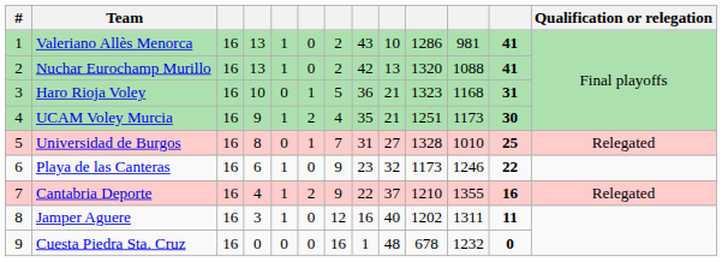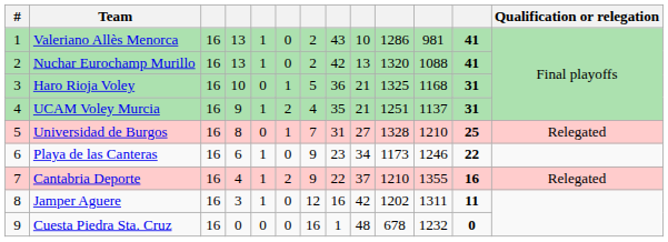 <table class="wikitable" style="text-align:center;">
 <tr>
 <th width=20>#</th>
 <th width=180>Team</th>
 <th width=20></th>
 <th width=20></th>
 <th width=20></th>
 <th width=20></th>
 <th width=20></th>
 <th width=20></th>
 <th width=20></th>
 <th width=35></th>
 <th width=35></th>
 <th width=35></th>
 <th>Qualification or relegation</th>
 </tr>
 <tr style="background: #ACE1AF">
 <td>1</td>
 <td align=left><a href='#'>Valeriano Allès Menorca</a></td>
 <td>16</td>
 <td>13</td>
 <td>1</td>
 <td>0</td>
 <td>2</td>
 <td>43</td>
 <td>10</td>
 <td>1286</td>
 <td>981</td>
 <td><strong>41</strong></td>
 <td rowspan=4>Final playoffs</td>
 </tr>
 <tr style="background: #ACE1AF">
 <td>2</td>
 <td align=left><a href='#'>Nuchar Eurochamp Murillo</a></td>
 <td>16</td>
 <td>13</td>
 <td>1</td>
 <td>0</td>
 <td>2</td>
 <td>42</td>
 <td>13</td>
 <td>1320</td>
 <td>1088</td>
 <td><strong>41</strong></td>
 </tr>
 <tr style="background: #ACE1AF">
 <td>3</td>
 <td align=left><a href='#'>Haro Rioja Voley</a></td>
 <td>16</td>
 <td>10</td>
 <td>0</td>
 <td>1</td>
 <td>5</td>
 <td>36</td>
 <td>21</td>
-<td>1323</td>
+<td>1325</td>
 <td>1168</td>
 <td><strong>31</strong></td>
 </tr>
 <tr style="background: #ACE1AF">
 <td>4</td>
 <td align=left><a href='#'>UCAM Voley Murcia</a></td>
 <td>16</td>
 <td>9</td>
 <td>1</td>
 <td>2</td>
 <td>4</td>
 <td>35</td>
 <td>21</td>
 <td>1251</td>
-<td>1173</td>
-<td><strong>30</strong></td>
+<td>1137</td>
+<td><strong>31</strong></td>
 </tr>
 <tr style="background: #FFCCCC;">
 <td>5</td>
 <td align=left><a href='#'>Universidad de Burgos</a></td>
 <td>16</td>
 <td>8</td>
 <td>0</td>
 <td>1</td>
 <td>7</td>
 <td>31</td>
 <td>27</td>
 <td>1328</td>
-<td>1010</td>
+<td>1210</td>
 <td><strong>25</strong></td>
 <td rowspan=1>Relegated</td>
 </tr>
 <tr>
 <td>6</td>
 <td align=left><a href='#'>Playa de las Canteras</a></td>
 <td>16</td>
 <td>6</td>
 <td>1</td>
 <td>0</td>
 <td>9</td>
 <td>23</td>
-<td>32</td>
+<td>34</td>
 <td>1173</td>
 <td>1246</td>
 <td><strong>22</strong></td>
 </tr>
 <tr style="background: #FFCCCC;">
 <td>7</td>
 <td align=left><a href='#'>Cantabria Deporte</a></td>
 <td>16</td>
 <td>4</td>
 <td>1</td>
 <td>2</td>
 <td>9</td>
 <td>22</td>
 <td>37</td>
 <td>1210</td>
 <td>1355</td>
 <td><strong>16</strong></td>
 <td rowspan=1>Relegated</td>
 </tr>
 <tr>
 <td>8</td>
 <td align=left><a href='#'>Jamper Aguere</a></td>
 <td>16</td>
 <td>3</td>
 <td>1</td>
 <td>0</td>
 <td>12</td>
 <td>16</td>
-<td>40</td>
+<td>42</td>
 <td>1202</td>
 <td>1311</td>
 <td><strong>11</strong></td>
 </tr>
 <tr>
 <td>9</td>
 <td align=left><a href='#'>Cuesta Piedra Sta. Cruz</a></td>
 <td>16</td>
 <td>0</td>
 <td>0</td>
 <td>0</td>
 <td>16</td>
 <td>1</td>
 <td>48</td>
 <td>678</td>
 <td>1232</td>
 <td><strong>0</strong></td>
 </tr>
 </table>
